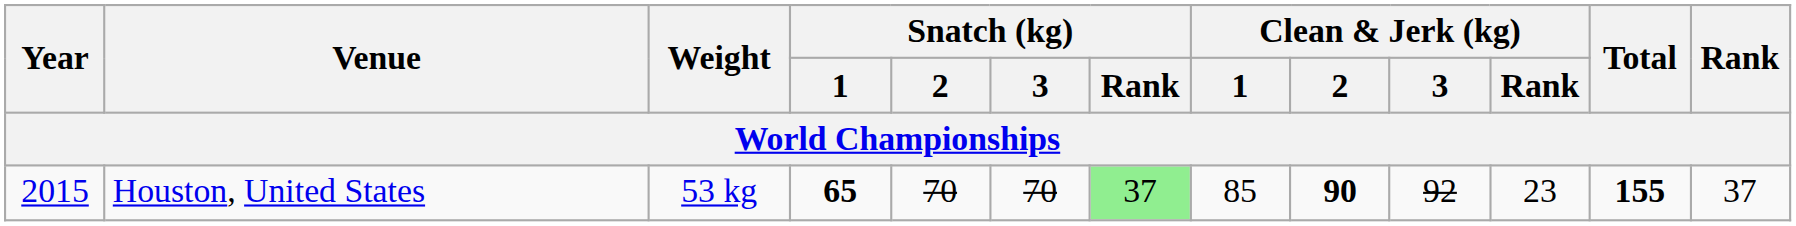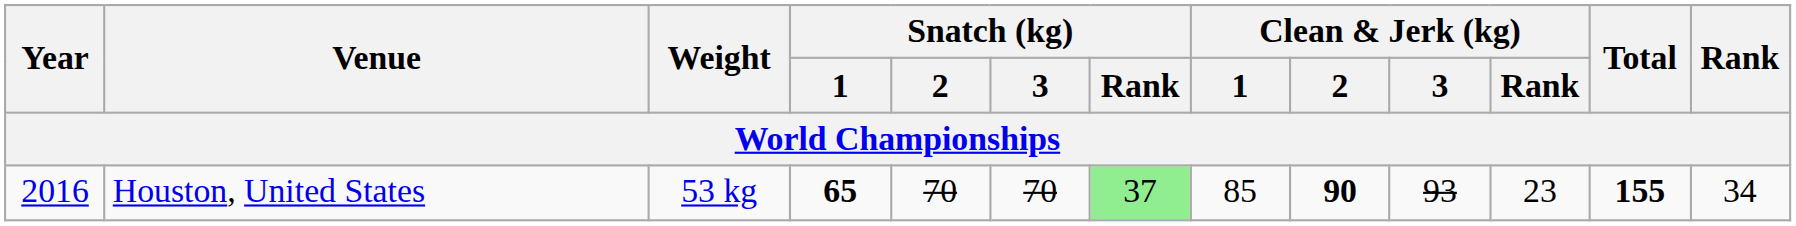 <table class = "wikitable" style="text-align:center;">
 <tr>
 <th rowspan="2" style="width:40px;">Year</th>
 <th rowspan="2" style="width:250px;">Venue</th>
 <th rowspan="2" style="width:60px;">Weight</th>
 <th colspan=4>Snatch (kg)</th>
 <th colspan=4>Clean & Jerk (kg)</th>
 <th rowspan="2" style="width:40px;">Total</th>
 <th rowspan="2" style="width:40px;">Rank</th>
 </tr>
 <tr>
 <th width=40>1</th>
 <th width=40>2</th>
 <th width=40>3</th>
 <th width=40>Rank</th>
 <th width=40>1</th>
 <th width=40>2</th>
 <th width=40>3</th>
 <th width=40>Rank</th>
 </tr>
 <tr>
 <th colspan=13><a href='#'>World Championships</a></th>
 </tr>
 <tr>
-<td><a href='#'>2015</a></td>
+<td><a href='#'>2016</a></td>
 <td align=left> <a href='#'>Houston</a>, <a href='#'>United States</a></td>
 <td><a href='#'>53 kg</a></td>
 <td><strong>65</strong></td>
 <td><s>70</s></td>
 <td><s>70</s></td>
 <td style="background: lightgreen;">37</td>
 <td>85</td>
 <td><strong>90</strong></td>
-<td><s>92</s></td>
+<td><s>93</s></td>
 <td>23</td>
 <td><strong>155</strong></td>
-<td>37</td>
+<td>34</td>
 </tr>
 </table>
